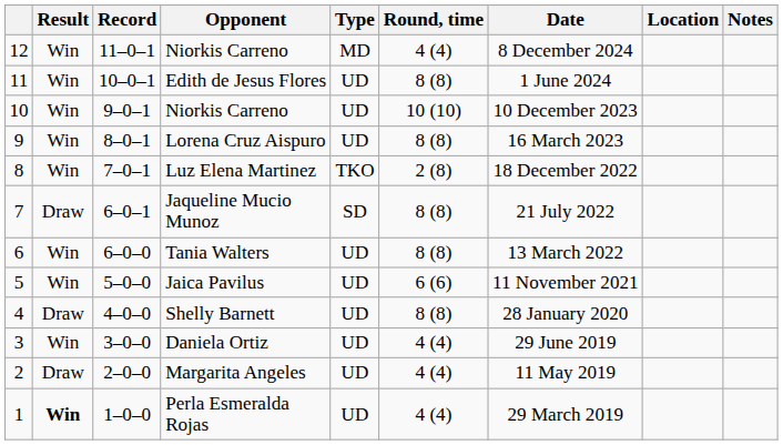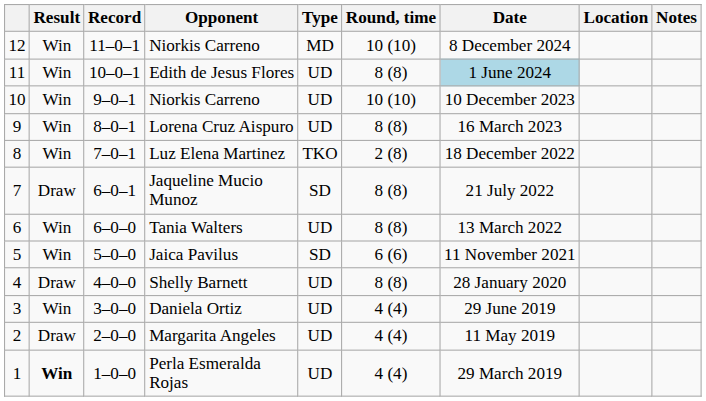 <table class="wikitable" style="text-align:center">
 <tr>
 <th></th>
 <th>Result</th>
 <th>Record</th>
 <th>Opponent</th>
 <th>Type</th>
 <th>Round, time</th>
 <th>Date</th>
 <th>Location</th>
 <th>Notes</th>
 </tr>
 <tr>
 <td>12</td>
 <td>Win</td>
 <td>11–0–1</td>
 <td align=left>Niorkis Carreno</td>
 <td>MD</td>
-<td>4 (4)</td>
+<td>10 (10)</td>
 <td>8 December 2024</td>
 <td align=left></td>
 <td align=left></td>
 </tr>
 <tr>
 <td>11</td>
 <td>Win</td>
 <td>10–0–1</td>
 <td align=left>Edith de Jesus Flores</td>
 <td>UD</td>
 <td>8 (8)</td>
-<td>1 June 2024</td>
+<td style="background: lightblue;">1 June 2024</td>
 <td align=left></td>
 <td></td>
 </tr>
 <tr>
 <td>10</td>
 <td>Win</td>
 <td>9–0–1</td>
 <td align=left>Niorkis Carreno</td>
 <td>UD</td>
 <td>10 (10)</td>
 <td>10 December 2023</td>
 <td align=left></td>
 <td align=left></td>
 </tr>
 <tr>
 <td>9</td>
 <td>Win</td>
 <td>8–0–1</td>
 <td align=left>Lorena Cruz Aispuro</td>
 <td>UD</td>
 <td>8 (8)</td>
 <td>16 March 2023</td>
 <td align=left></td>
 <td></td>
 </tr>
 <tr>
 <td>8</td>
 <td>Win</td>
 <td>7–0–1</td>
 <td align=left>Luz Elena Martinez</td>
 <td>TKO</td>
 <td>2 (8)</td>
 <td>18 December 2022</td>
 <td align=left></td>
 <td></td>
 </tr>
 <tr>
 <td>7</td>
 <td>Draw</td>
 <td>6–0–1</td>
 <td align=left>Jaqueline Mucio<br>Munoz</td>
 <td>SD</td>
 <td>8 (8)</td>
 <td>21 July 2022</td>
 <td align=left></td>
 <td></td>
 </tr>
 <tr>
 <td>6</td>
 <td>Win</td>
 <td>6–0–0</td>
 <td align=left>Tania Walters</td>
 <td>UD</td>
 <td>8 (8)</td>
 <td>13 March 2022</td>
 <td align=left></td>
 <td align=left></td>
 </tr>
 <tr>
 <td>5</td>
 <td>Win</td>
 <td>5–0–0</td>
 <td align=left>Jaica Pavilus</td>
-<td>UD</td>
+<td>SD</td>
 <td>6 (6)</td>
 <td>11 November 2021</td>
 <td align=left></td>
 <td></td>
 </tr>
 <tr>
 <td>4</td>
 <td>Draw</td>
 <td>4–0–0</td>
 <td align=left>Shelly Barnett</td>
 <td>UD</td>
 <td>8 (8)</td>
 <td>28 January 2020</td>
 <td align=left></td>
 <td></td>
 </tr>
 <tr>
 <td>3</td>
 <td>Win</td>
 <td>3–0–0</td>
 <td align=left>Daniela Ortiz</td>
 <td>UD</td>
 <td>4 (4)</td>
 <td>29 June 2019</td>
 <td align=left></td>
 <td></td>
 </tr>
 <tr>
 <td>2</td>
 <td>Draw</td>
 <td>2–0–0</td>
 <td align=left>Margarita Angeles</td>
 <td>UD</td>
 <td>4 (4)</td>
 <td>11 May 2019</td>
 <td align=left></td>
 <td></td>
 </tr>
 <tr>
 <td>1</td>
 <td><strong>Win</strong></td>
 <td>1–0–0</td>
 <td align=left>Perla Esmeralda<br>Rojas</td>
 <td>UD</td>
 <td>4 (4)</td>
 <td>29 March 2019</td>
 <td align=left></td>
 <td></td>
 </tr>
 </table>
